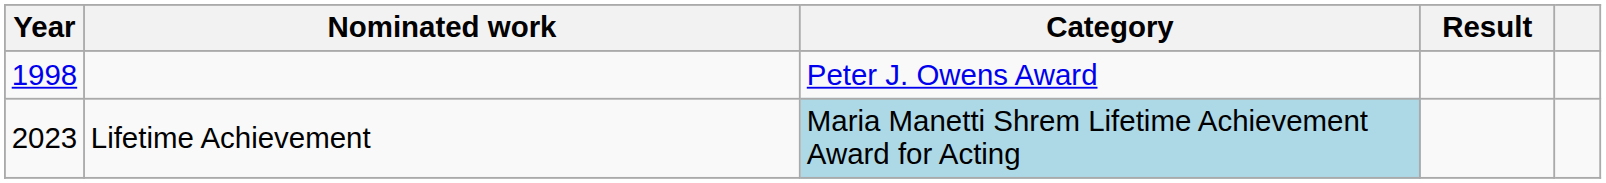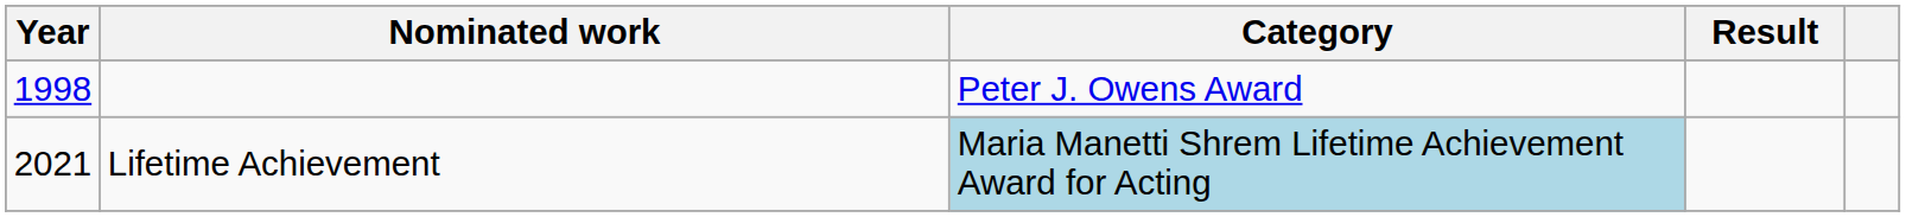 <table class="wikitable sortable">
 <tr>
 <th scope="col" style="width:1em;">Year</th>
 <th scope="col" style="width:39em;">Nominated work</th>
 <th scope="col" style="width:33em;">Category</th>
 <th scope="col" style="width:5em;">Result</th>
 <th scope="col" style="width:2em;" class="unsortable"></th>
 </tr>
 <tr>
 <td><a href='#'>1998</a></td>
 <td></td>
 <td><a href='#'>Peter J. Owens Award</a></td>
 <td></td>
 <td style="text-align:center;"></td>
 </tr>
 <tr>
-<td>2023</td>
+<td>2021</td>
 <td>Lifetime Achievement</td>
 <td style="background: lightblue;">Maria Manetti Shrem Lifetime Achievement Award for Acting</td>
 <td></td>
 <td></td>
 </tr>
 </table>
